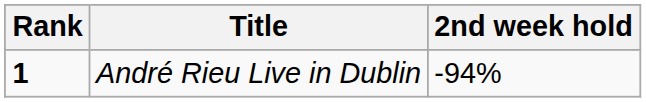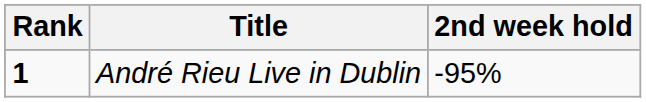 <table class="wikitable sortable" style="margin:auto; margin:auto;">
 <tr>
 <th>Rank</th>
 <th>Title</th>
 <th>2nd week hold</th>
 </tr>
 <tr>
 <td><strong>1</strong></td>
 <td><em>André Rieu Live in Dublin</em></td>
-<td>-94%</td>
+<td>-95%</td>
 </tr>
 </table>
